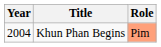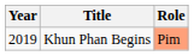 <table class="wikitable">
 <tr>
 <th>Year</th>
 <th>Title</th>
 <th>Role</th>
 </tr>
 <tr>
-<td>2004</td>
+<td>2019</td>
 <td>Khun Phan Begins</td>
 <td style="background: lightsalmon;">Pim</td>
 </tr>
 </table>
